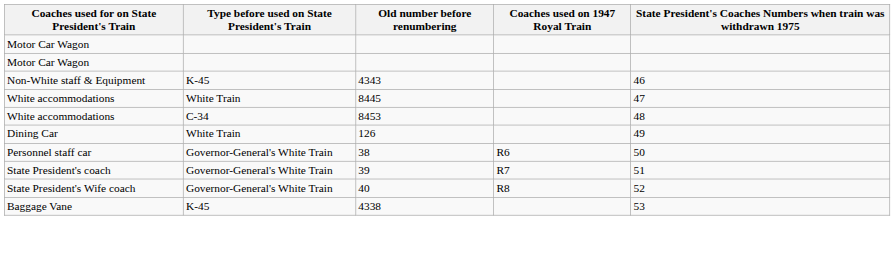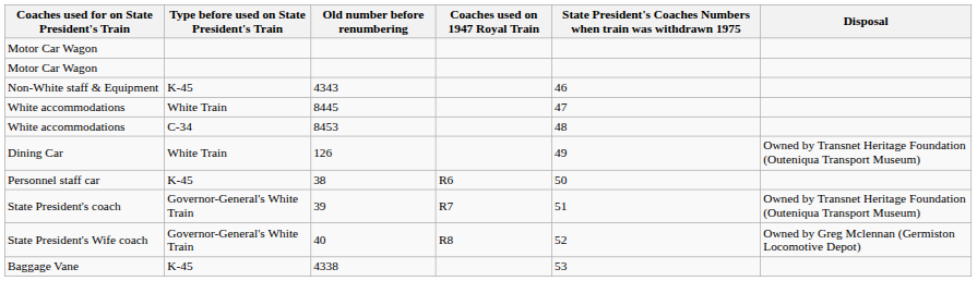 <table class="wikitable collapsible collapsed sortable">
 <tr>
 <th>Coaches used for on State President's Train</th>
 <th>Type before used on State President's Train</th>
 <th>Old number before renumbering</th>
 <th>Coaches used on 1947 Royal Train</th>
 <th>State President's Coaches Numbers when train was withdrawn 1975</th>
+<th>Disposal</th>
 </tr>
 <tr>
 <td>Motor Car Wagon</td>
+<td></td>
 <td></td>
 <td></td>
 <td></td>
 <td></td>
 </tr>
 <tr>
 <td>Motor Car Wagon</td>
 <td></td>
 <td></td>
 <td></td>
 <td></td>
+<td></td>
 </tr>
 <tr>
 <td>Non-White staff & Equipment</td>
 <td>K-45</td>
 <td>4343</td>
 <td></td>
 <td>46</td>
+<td></td>
 </tr>
 <tr>
 <td>White accommodations</td>
 <td>White Train</td>
 <td>8445</td>
 <td></td>
 <td>47</td>
+<td></td>
 </tr>
 <tr>
 <td>White accommodations</td>
 <td>C-34</td>
 <td>8453</td>
 <td></td>
 <td>48</td>
+<td></td>
 </tr>
 <tr>
 <td>Dining Car</td>
 <td>White Train</td>
 <td>126</td>
 <td></td>
 <td>49</td>
+<td>Owned by Transnet Heritage Foundation (Outeniqua Transport Museum)</td>
 </tr>
 <tr>
 <td>Personnel staff car</td>
-<td>Governor-General's White Train</td>
+<td>K-45</td>
 <td>38</td>
 <td>R6</td>
 <td>50</td>
+<td></td>
 </tr>
 <tr>
 <td>State President's coach</td>
 <td>Governor-General's White Train</td>
 <td>39</td>
 <td>R7</td>
 <td>51</td>
+<td>Owned by Transnet Heritage Foundation (Outeniqua Transport Museum)</td>
 </tr>
 <tr>
 <td>State President's Wife coach</td>
 <td>Governor-General's White Train</td>
 <td>40</td>
 <td>R8</td>
 <td>52</td>
+<td>Owned by Greg Mclennan (Germiston Locomotive Depot)</td>
 </tr>
 <tr>
 <td>Baggage Vane</td>
 <td>K-45</td>
 <td>4338</td>
 <td></td>
 <td>53</td>
+<td></td>
 </tr>
 </table>
